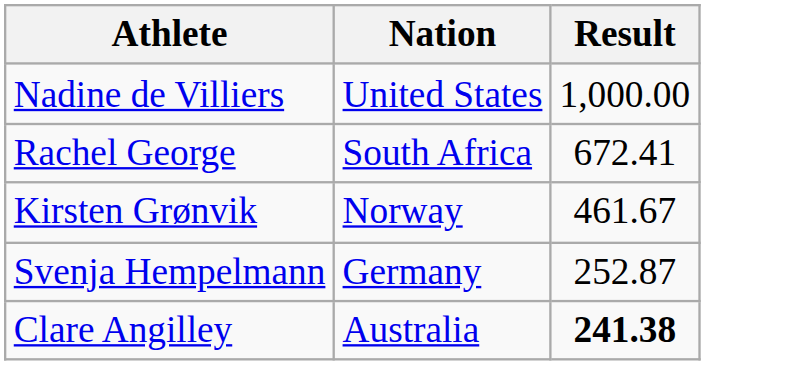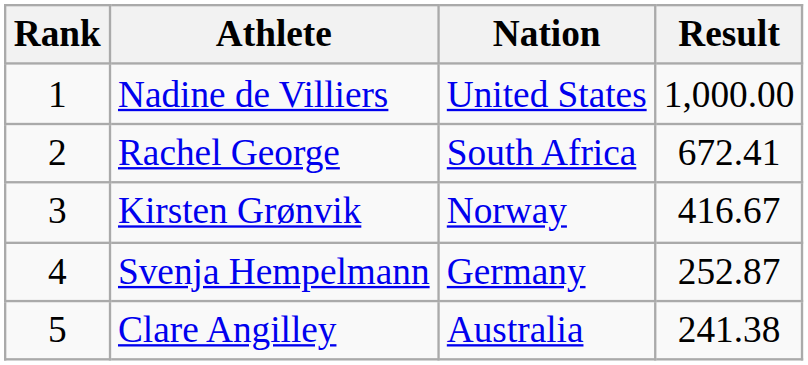 <table class="wikitable sortable" style="text-align:center">
 <tr>
+<th>Rank</th>
 <th>Athlete</th>
 <th>Nation</th>
 <th>Result</th>
 </tr>
 <tr>
+<td>1</td>
 <td align=left><a href='#'>Nadine de Villiers</a></td>
 <td align=left> <a href='#'>United States</a></td>
 <td>1,000.00</td>
 </tr>
 <tr>
+<td>2</td>
 <td align=left><a href='#'>Rachel George</a></td>
 <td align=left> <a href='#'>South Africa</a></td>
 <td>672.41</td>
 </tr>
 <tr>
+<td>3</td>
 <td align=left><a href='#'>Kirsten Grønvik</a></td>
 <td align=left> <a href='#'>Norway</a></td>
-<td>461.67</td>
+<td>416.67</td>
 </tr>
 <tr>
+<td>4</td>
 <td align=left><a href='#'>Svenja Hempelmann</a></td>
 <td align=left> <a href='#'>Germany</a></td>
 <td>252.87</td>
 </tr>
 <tr>
+<td>5</td>
 <td align=left><a href='#'>Clare Angilley</a></td>
 <td align=left> <a href='#'>Australia</a></td>
-<td><strong>241.38</strong></td>
+<td>241.38</td>
 </tr>
 </table>
